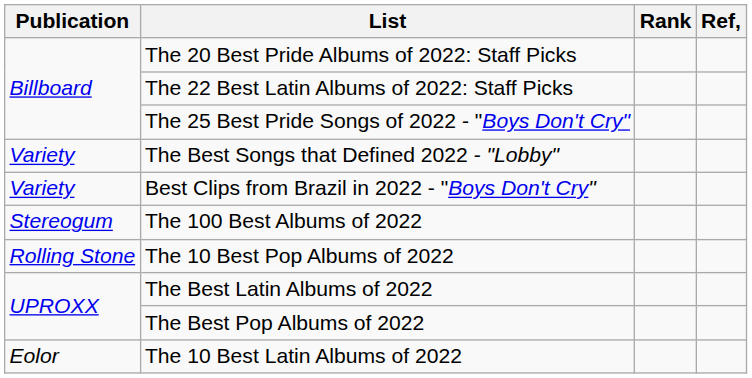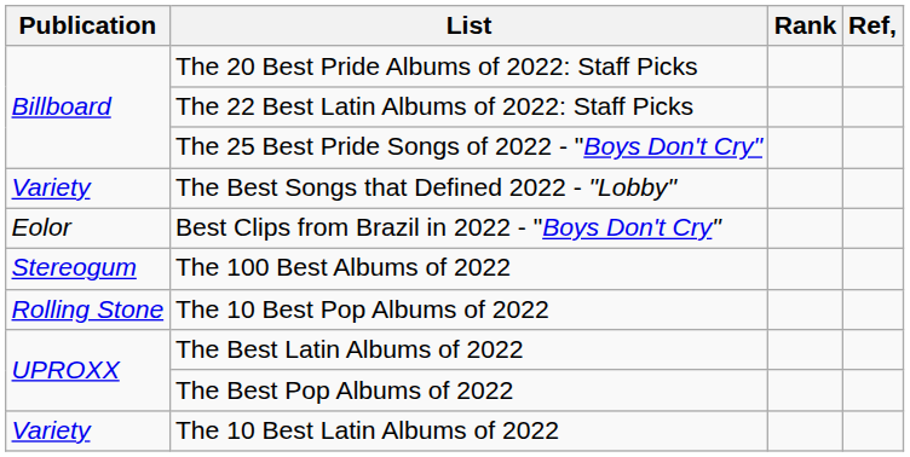 <table class="wikitable">
 <tr>
 <th>Publication</th>
 <th>List</th>
 <th>Rank</th>
 <th>Ref,</th>
 </tr>
 <tr>
 <td rowspan="3"><em><a href='#'>Billboard</a></em></td>
 <td>The 20 Best Pride Albums of 2022: Staff Picks</td>
 <td></td>
 <td></td>
 </tr>
 <tr>
 <td>The 22 Best Latin Albums of 2022: Staff Picks</td>
 <td></td>
 <td></td>
 </tr>
 <tr>
 <td>The 25 Best Pride Songs of 2022 - "<em><a href='#'>Boys Don't Cry"</a></em></td>
 <td></td>
 <td></td>
 </tr>
 <tr>
 <td><a href='#'><em>Variety</em></a></td>
 <td>The Best Songs that Defined 2022 - <em>"Lobby"</em></td>
 <td></td>
 <td></td>
 </tr>
 <tr>
-<td><a href='#'><em>Variety</em></a></td>
+<td><em>Eolor</em></td>
 <td>Best Clips from Brazil in 2022 - "<em><a href='#'>Boys Don't Cry</a>"</em></td>
 <td></td>
 <td></td>
 </tr>
 <tr>
 <td><em><a href='#'>Stereogum</a></em></td>
 <td>The 100 Best Albums of 2022</td>
 <td></td>
 <td></td>
 </tr>
 <tr>
 <td><em><a href='#'>Rolling Stone</a></em></td>
 <td>The 10 Best Pop Albums of 2022</td>
 <td></td>
 <td></td>
 </tr>
 <tr>
 <td rowspan="2"><em><a href='#'>UPROXX</a></em></td>
 <td>The Best Latin Albums of 2022</td>
 <td></td>
 <td></td>
 </tr>
 <tr>
 <td>The Best Pop Albums of 2022</td>
 <td></td>
 <td></td>
 </tr>
 <tr>
-<td><em>Eolor</em></td>
+<td><a href='#'><em>Variety</em></a></td>
 <td>The 10 Best Latin Albums of 2022</td>
 <td></td>
 <td></td>
 </tr>
 </table>
